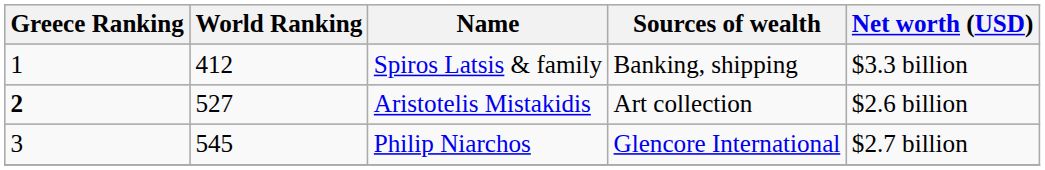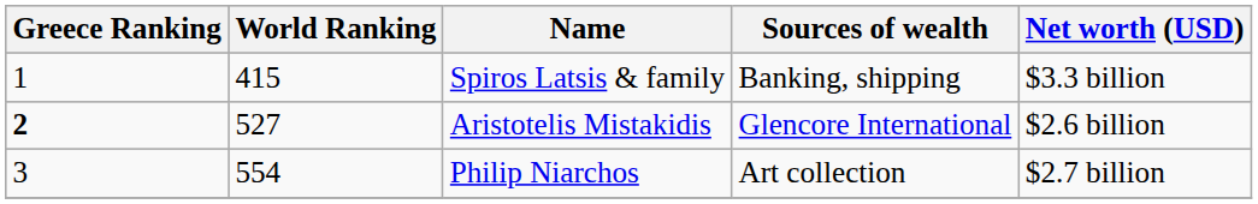 <table class="wikitable">
 <tr>
 <th>Greece Ranking</th>
 <th>World Ranking</th>
 <th>Name</th>
 <th>Sources of wealth</th>
 <th><a href='#'>Net worth</a> (<a href='#'>USD</a>)</th>
 </tr>
 <tr>
 <td>1</td>
-<td>412</td>
+<td>415</td>
 <td><a href='#'>Spiros Latsis</a> & family</td>
 <td>Banking, shipping</td>
 <td>$3.3 billion</td>
 </tr>
 <tr>
 <td><strong>2</strong></td>
 <td>527</td>
 <td><a href='#'>Aristotelis Mistakidis</a></td>
-<td>Art collection</td>
+<td><a href='#'>Glencore International</a></td>
 <td>$2.6 billion</td>
 </tr>
 <tr>
 <td>3</td>
-<td>545</td>
+<td>554</td>
 <td><a href='#'>Philip Niarchos</a></td>
-<td><a href='#'>Glencore International</a></td>
+<td>Art collection</td>
 <td>$2.7 billion</td>
 </tr>
 <tr>
 </tr>
 </table>
